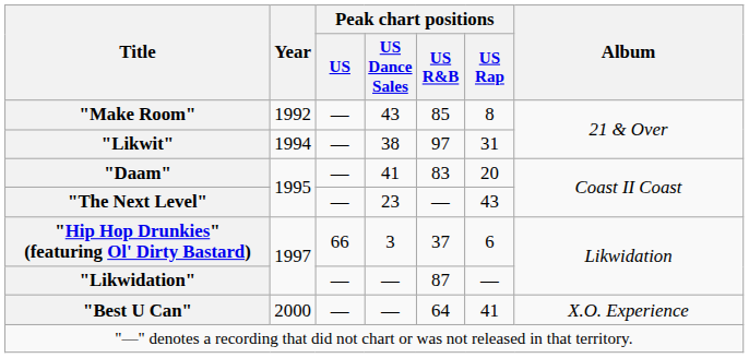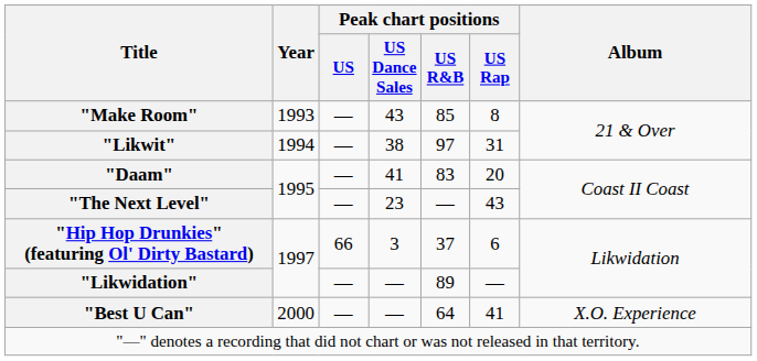 <table class="wikitable plainrowheaders" style="text-align:center;">
 <tr>
 <th scope="col" rowspan="2" style="width:14em;">Title</th>
 <th scope="col" rowspan="2" style="width:1em;">Year</th>
 <th scope="col" colspan="4">Peak chart positions</th>
 <th scope="col" rowspan="2" style="width:12em;">Album</th>
 </tr>
 <tr>
 <th scope="col" style="width:2.5em;font-size:90%;"><a href='#'>US</a><br></th>
 <th scope="col" style="width:2.5em;font-size:90%;"><a href='#'>US<br>Dance<br>Sales</a><br></th>
 <th scope="col" style="width:2.5em;font-size:90%;"><a href='#'>US<br>R&B</a><br></th>
 <th scope="col" style="width:2.5em;font-size:90%;"><a href='#'>US<br>Rap</a><br></th>
 </tr>
 <tr>
 <th scope="row">"Make Room"</th>
-<td>1992</td>
+<td>1993</td>
 <td>—</td>
 <td>43</td>
 <td>85</td>
 <td>8</td>
 <td rowspan="2"><em>21 & Over</em></td>
 </tr>
 <tr>
 <th scope="row">"Likwit"</th>
 <td>1994</td>
 <td>—</td>
 <td>38</td>
 <td>97</td>
 <td>31</td>
 </tr>
 <tr>
 <th scope="row">"Daam"</th>
 <td rowspan="2">1995</td>
 <td>—</td>
 <td>41</td>
 <td>83</td>
 <td>20</td>
 <td rowspan="2"><em>Coast II Coast</em></td>
 </tr>
 <tr>
 <th scope="row">"The Next Level"</th>
 <td>—</td>
 <td>23</td>
 <td>—</td>
 <td>43</td>
 </tr>
 <tr>
 <th scope="row">"<a href='#'>Hip Hop Drunkies</a>"<br><span>(featuring <a href='#'>Ol' Dirty Bastard</a>)</span></th>
 <td rowspan="2">1997</td>
 <td>66</td>
 <td>3</td>
 <td>37</td>
 <td>6</td>
 <td rowspan="2"><em>Likwidation</em></td>
 </tr>
 <tr>
 <th scope="row">"Likwidation"</th>
 <td>—</td>
 <td>—</td>
-<td>87</td>
+<td>89</td>
 <td>—</td>
 </tr>
 <tr>
 <th scope="row">"Best U Can"</th>
 <td>2000</td>
 <td>—</td>
 <td>—</td>
 <td>64</td>
 <td>41</td>
 <td><em>X.O. Experience</em></td>
 </tr>
 <tr>
 <td colspan="14" style="font-size:90%">"—" denotes a recording that did not chart or was not released in that territory.</td>
 </tr>
 </table>
